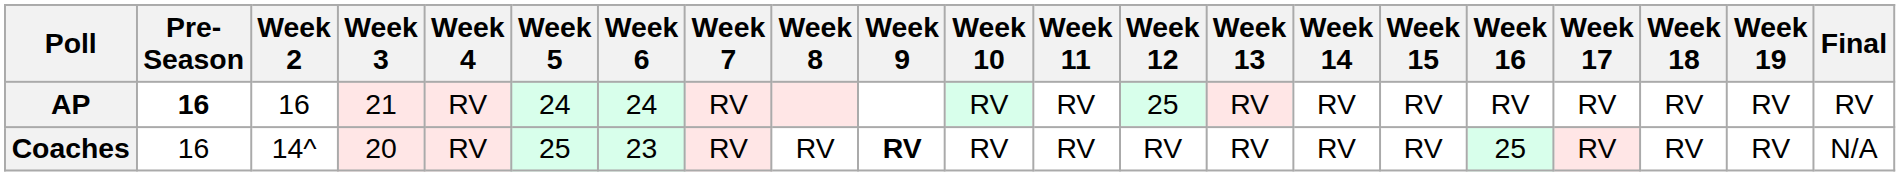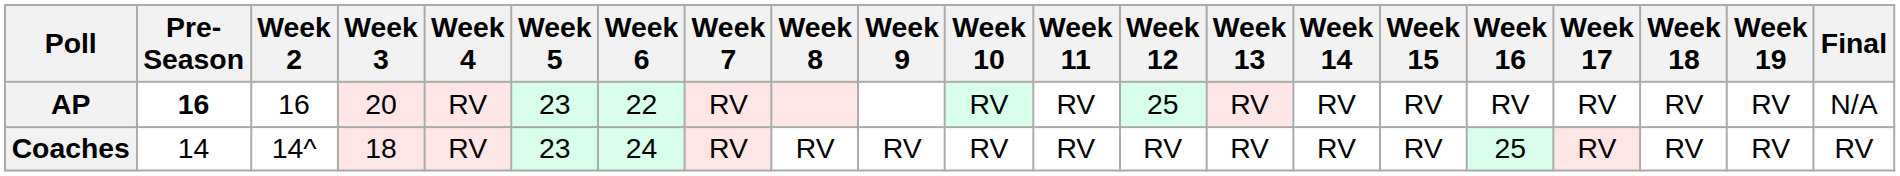 <table class="wikitable" style="white-space:nowrap;font-size:90%">
 <tr>
 <th>Poll</th>
 <th>Pre-<br>Season</th>
 <th>Week<br>2</th>
 <th>Week<br>3</th>
 <th>Week<br>4</th>
 <th>Week<br>5</th>
 <th>Week<br>6</th>
 <th>Week<br>7</th>
 <th>Week<br>8</th>
 <th>Week<br>9</th>
 <th>Week<br>10</th>
 <th>Week<br>11</th>
 <th>Week<br>12</th>
 <th>Week<br>13</th>
 <th>Week<br>14</th>
 <th>Week<br>15</th>
 <th>Week<br>16</th>
 <th>Week<br>17</th>
 <th>Week<br>18</th>
 <th>Week<br>19</th>
 <th>Final</th>
 </tr>
 <tr style="text-align:center;">
 <th>AP</th>
 <td style="background:#FFF;"><strong>16</strong></td>
 <td style="background:#FFF;">16</td>
-<td style="background:#FFE6E6;">21</td>
+<td style="background:#FFE6E6;">20</td>
 <td style="background:#FFE6E6;">RV</td>
-<td style="background:#D8FFEB;">24</td>
-<td style="background:#D8FFEB;">24</td>
+<td style="background:#D8FFEB;">23</td>
+<td style="background:#D8FFEB;">22</td>
 <td style="background:#FFE6E6;">RV</td>
 <td style="background:#FFE6E6;"></td>
 <td style="background:#FFF;"></td>
 <td style="background:#D8FFEB;">RV</td>
 <td style="background:#FFF;">RV</td>
 <td style="background:#D8FFEB;">25</td>
 <td style="background:#FFE6E6;">RV</td>
 <td style="background:#FFF;">RV</td>
 <td style="background:#FFF;">RV</td>
 <td style="background:#FFF;">RV</td>
 <td style="background:#FFF;">RV</td>
 <td style="background:#FFF;">RV</td>
 <td style="background:#FFF;">RV</td>
-<td style="background:#FFF;">RV</td>
+<td style="background:#FFF;">N/A</td>
 </tr>
 <tr style="text-align:center;">
 <th>Coaches</th>
-<td style="background:#FFF;">16</td>
+<td style="background:#FFF;">14</td>
 <td style="background:#FFF;">14^</td>
-<td style="background:#FFE6E6;">20</td>
+<td style="background:#FFE6E6;">18</td>
 <td style="background:#FFE6E6;">RV</td>
-<td style="background:#D8FFEB;">25</td>
 <td style="background:#D8FFEB;">23</td>
+<td style="background:#D8FFEB;">24</td>
 <td style="background:#FFE6E6;">RV</td>
 <td style="background:#FFF;">RV</td>
-<td style="background:#FFF;"><strong>RV</strong></td>
+<td style="background:#FFF;">RV</td>
 <td style="background:#FFF;">RV</td>
 <td style="background:#FFF;">RV</td>
 <td style="background:#FFF;">RV</td>
 <td style="background:#FFF;">RV</td>
 <td style="background:#FFF;">RV</td>
 <td style="background:#FFF;">RV</td>
 <td style="background:#D8FFEB;">25</td>
 <td style="background:#FFE6E6;">RV</td>
 <td style="background:#FFF;">RV</td>
 <td style="background:#FFF;">RV</td>
-<td style="background:#FFF;">N/A</td>
+<td style="background:#FFF;">RV</td>
 </tr>
 </table>
